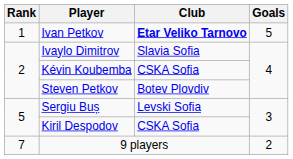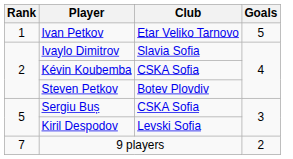 <table class="wikitable" style="text-align:center">
 <tr>
 <th>Rank</th>
 <th>Player</th>
 <th>Club</th>
 <th>Goals</th>
 </tr>
 <tr>
 <td>1</td>
 <td align=left> <a href='#'>Ivan Petkov</a></td>
-<td align=left><strong><a href='#'>Etar Veliko Tarnovo</a></strong></td>
+<td align=left><a href='#'>Etar Veliko Tarnovo</a></td>
 <td>5</td>
 </tr>
 <tr>
 <td rowspan=3>2</td>
 <td align=left> <a href='#'>Ivaylo Dimitrov</a></td>
 <td align=left><a href='#'>Slavia Sofia</a></td>
 <td rowspan=3>4</td>
 </tr>
 <tr>
 <td align=left> <a href='#'>Kévin Koubemba</a></td>
 <td align=left><a href='#'>CSKA Sofia</a></td>
 </tr>
 <tr>
 <td align=left> <a href='#'>Steven Petkov</a></td>
 <td align=left><a href='#'>Botev Plovdiv</a></td>
 </tr>
 <tr>
 <td rowspan=2>5</td>
 <td align=left> <a href='#'>Sergiu Buș</a></td>
-<td align=left><a href='#'>Levski Sofia</a></td>
+<td align=left><a href='#'>CSKA Sofia</a></td>
 <td rowspan=2>3</td>
 </tr>
 <tr>
 <td align=left> <a href='#'>Kiril Despodov</a></td>
-<td align=left><a href='#'>CSKA Sofia</a></td>
+<td align=left><a href='#'>Levski Sofia</a></td>
 </tr>
 <tr>
 <td rowspan=9>7</td>
 <td colspan=2>9 players</td>
 <td rowspan=9>2</td>
 </tr>
 </table>
